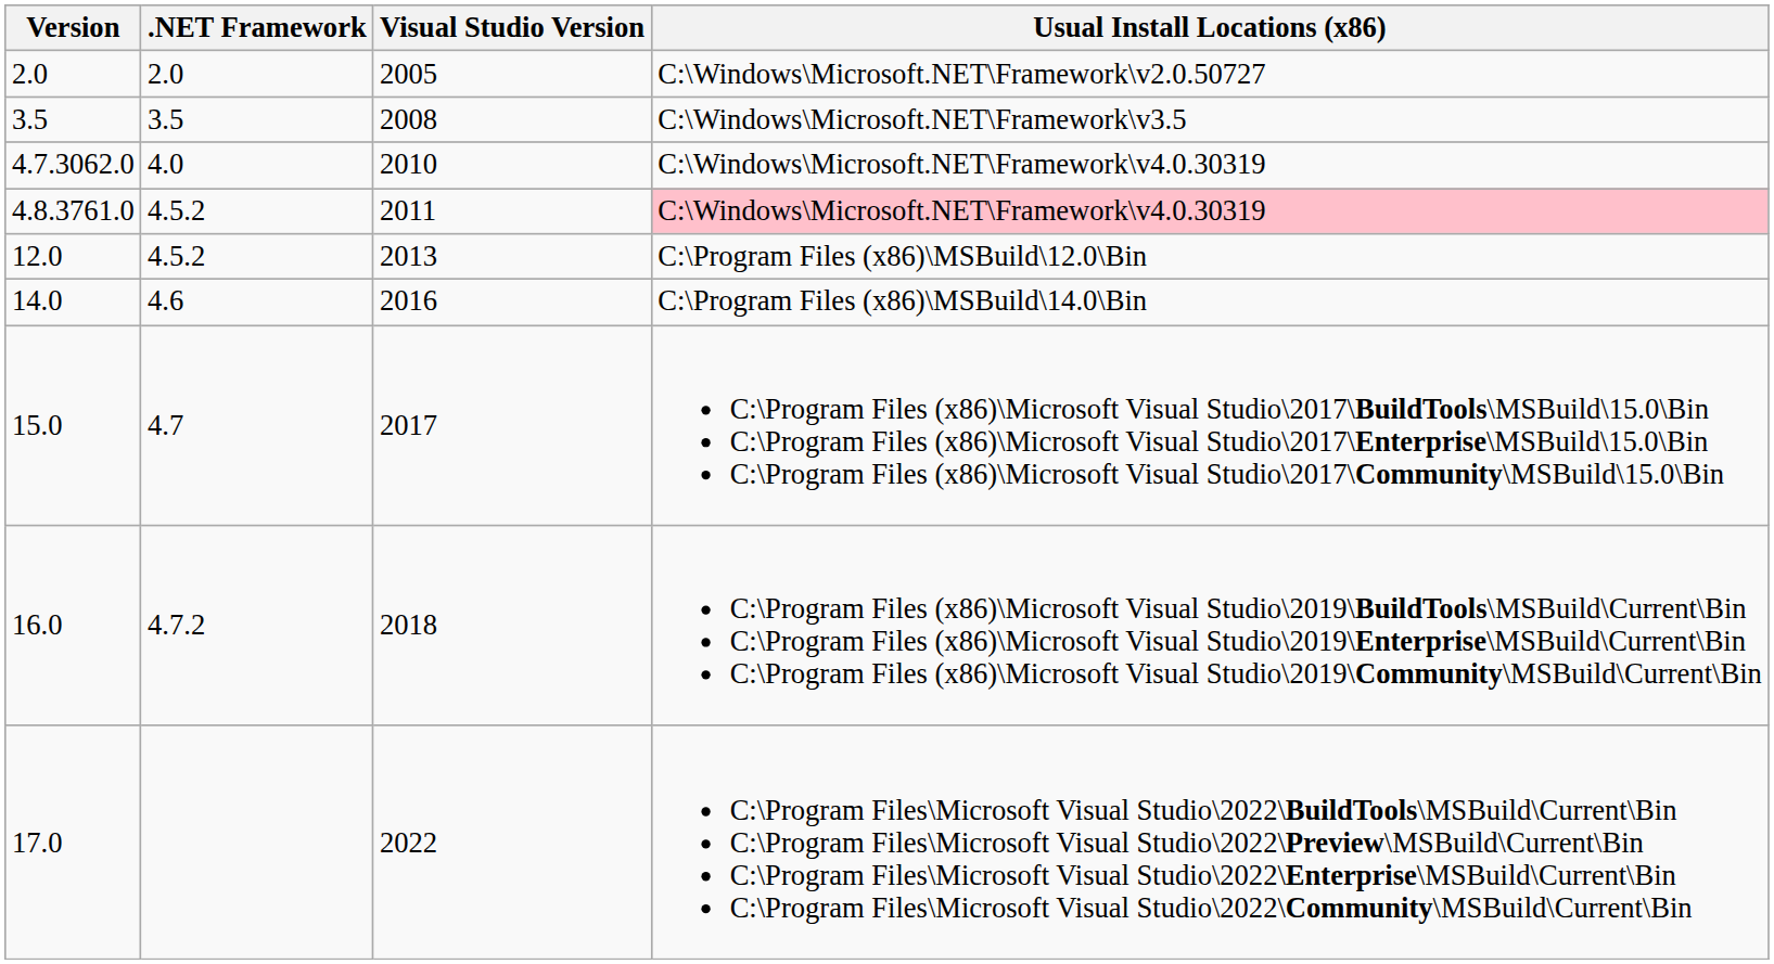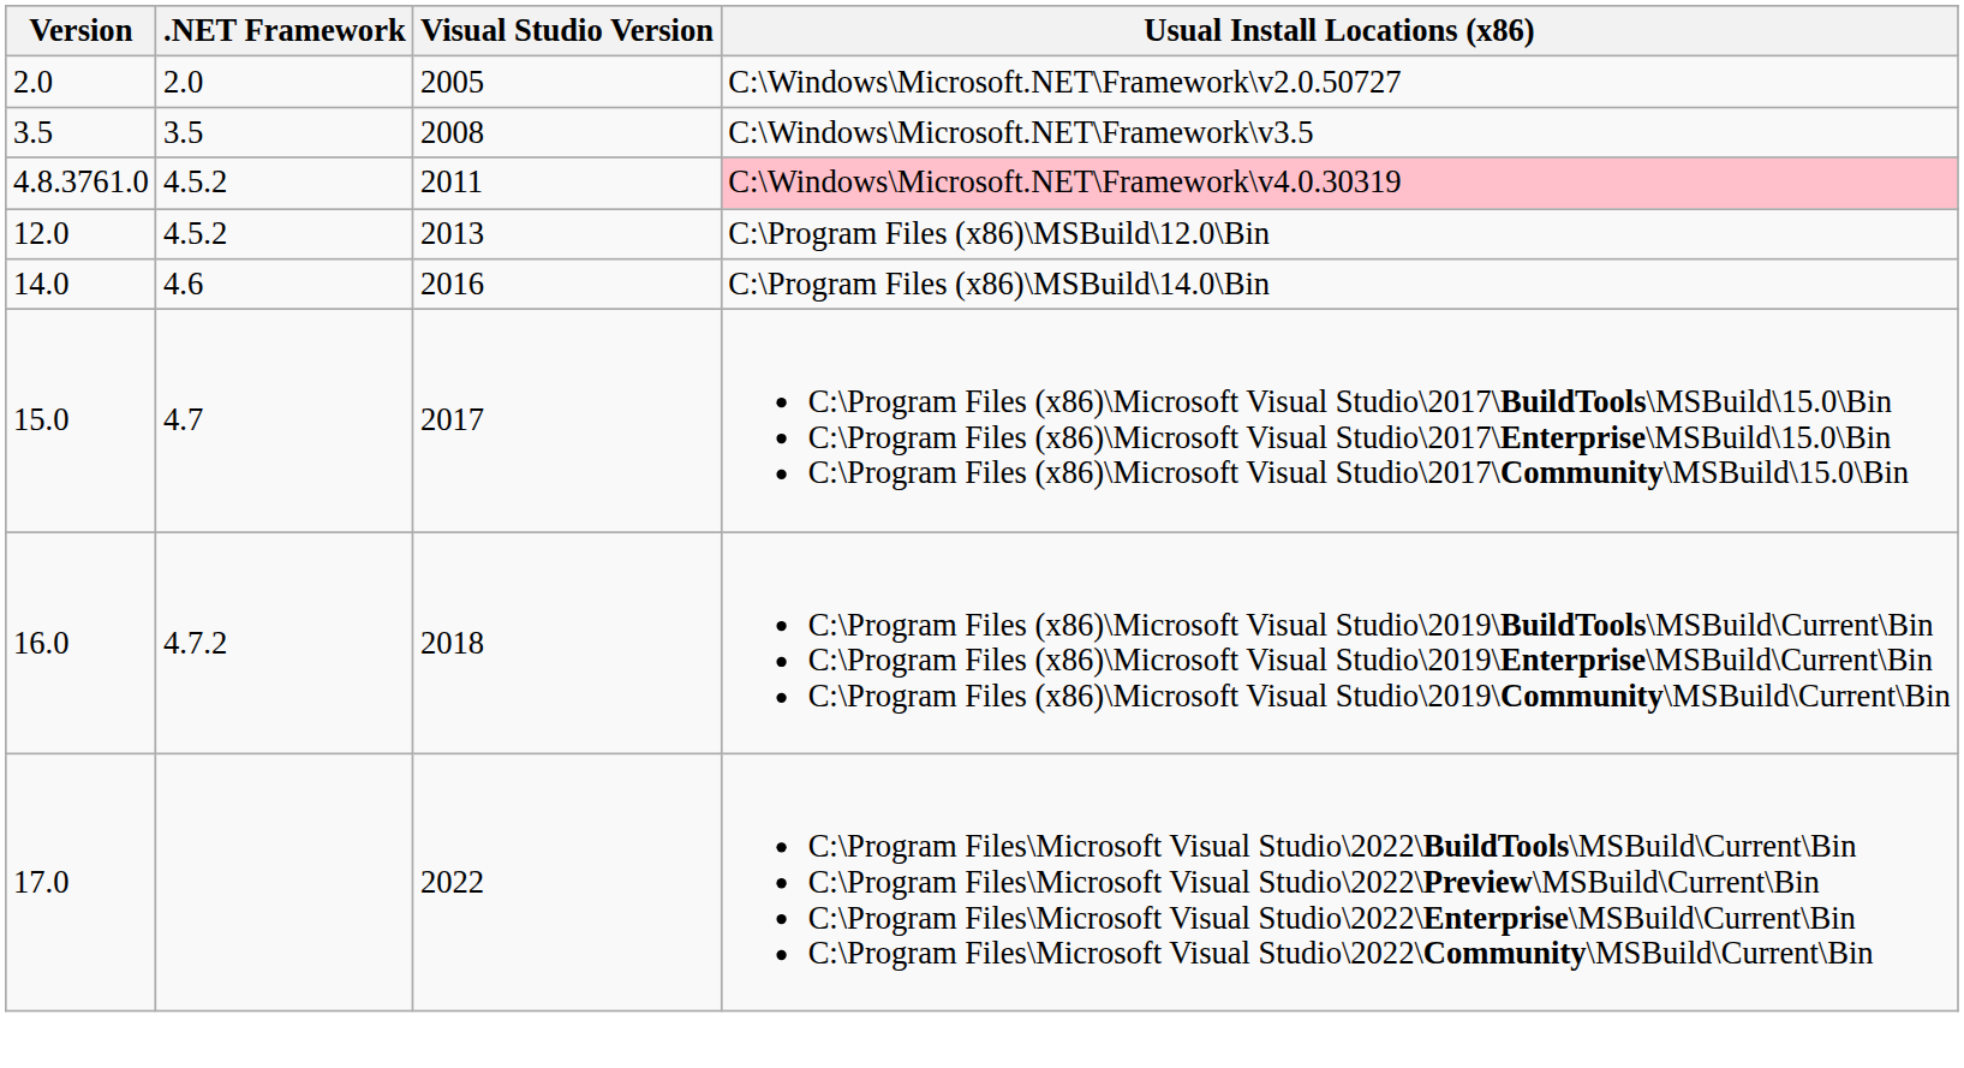 <table class="wikitable">
 <tr>
 <th>Version</th>
 <th>.NET Framework</th>
 <th>Visual Studio Version</th>
 <th>Usual Install Locations (x86)</th>
 </tr>
 <tr>
 <td>2.0</td>
 <td>2.0</td>
 <td>2005</td>
 <td>C:\Windows\Microsoft.NET\Framework\v2.0.50727</td>
 </tr>
 <tr>
 <td>3.5</td>
 <td>3.5</td>
 <td>2008</td>
 <td>C:\Windows\Microsoft.NET\Framework\v3.5</td>
-</tr>
-<tr>
-<td>4.7.3062.0</td>
-<td>4.0</td>
-<td>2010</td>
-<td>C:\Windows\Microsoft.NET\Framework\v4.0.30319</td>
 </tr>
 <tr>
 <td>4.8.3761.0</td>
 <td>4.5.2</td>
 <td>2011</td>
 <td style="background: pink;">C:\Windows\Microsoft.NET\Framework\v4.0.30319</td>
 </tr>
 <tr>
 <td>12.0</td>
 <td>4.5.2</td>
 <td>2013</td>
 <td>C:\Program Files (x86)\MSBuild\12.0\Bin</td>
 </tr>
 <tr>
 <td>14.0</td>
 <td>4.6</td>
 <td>2016</td>
 <td>C:\Program Files (x86)\MSBuild\14.0\Bin</td>
 </tr>
 <tr>
 <td>15.0</td>
 <td>4.7</td>
 <td>2017</td>
 <td><br><ul><li>C:\Program Files (x86)\Microsoft Visual Studio\2017\<strong>BuildTools</strong>\MSBuild\15.0\Bin</li><li>C:\Program Files (x86)\Microsoft Visual Studio\2017\<strong>Enterprise</strong>\MSBuild\15.0\Bin</li><li>C:\Program Files (x86)\Microsoft Visual Studio\2017\<strong>Community</strong>\MSBuild\15.0\Bin</li></ul></td>
 </tr>
 <tr>
 <td>16.0</td>
 <td>4.7.2</td>
 <td>2018</td>
 <td><br><ul><li>C:\Program Files (x86)\Microsoft Visual Studio\2019\<strong>BuildTools</strong>\MSBuild\Current\Bin</li><li>C:\Program Files (x86)\Microsoft Visual Studio\2019\<strong>Enterprise</strong>\MSBuild\Current\Bin</li><li>C:\Program Files (x86)\Microsoft Visual Studio\2019\<strong>Community</strong>\MSBuild\Current\Bin</li></ul></td>
 </tr>
 <tr>
 <td>17.0</td>
 <td></td>
 <td>2022</td>
 <td><br><ul><li>C:\Program Files\Microsoft Visual Studio\2022\<strong>BuildTools</strong>\MSBuild\Current\Bin</li><li>C:\Program Files\Microsoft Visual Studio\2022\<strong>Preview</strong>\MSBuild\Current\Bin</li><li>C:\Program Files\Microsoft Visual Studio\2022\<strong>Enterprise</strong>\MSBuild\Current\Bin</li><li>C:\Program Files\Microsoft Visual Studio\2022\<strong>Community</strong>\MSBuild\Current\Bin</li></ul></td>
 </tr>
 </table>
